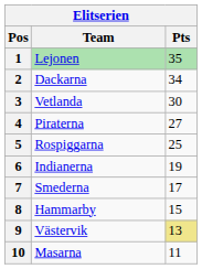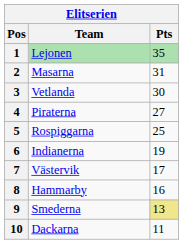 <table class="wikitable">
 <tr>
 <th colspan="3"><a href='#'>Elitserien</a></th>
 </tr>
 <tr>
 <th width=20>Pos</th>
 <th width=150>Team</th>
 <th width=30>Pts</th>
 </tr>
 <tr style="background:#ACE1AF;">
 <th>1</th>
 <td><a href='#'>Lejonen</a></td>
 <td>35</td>
 </tr>
 <tr>
 <th>2</th>
-<td><a href='#'>Dackarna</a></td>
-<td>34</td>
+<td><a href='#'>Masarna</a></td>
+<td>31</td>
 </tr>
 <tr>
 <th>3</th>
 <td><a href='#'>Vetlanda</a></td>
 <td>30</td>
 </tr>
 <tr>
 <th>4</th>
 <td><a href='#'>Piraterna</a></td>
 <td>27</td>
 </tr>
 <tr>
 <th>5</th>
 <td><a href='#'>Rospiggarna</a></td>
 <td>25</td>
 </tr>
 <tr>
 <th>6</th>
 <td><a href='#'>Indianerna</a></td>
 <td>19</td>
 </tr>
 <tr>
 <th>7</th>
-<td><a href='#'>Smederna</a></td>
+<td><a href='#'>Västervik</a></td>
 <td>17</td>
 </tr>
 <tr>
 <th>8</th>
 <td><a href='#'>Hammarby</a></td>
-<td>15</td>
+<td>16</td>
 </tr>
 <tr>
 <th>9</th>
-<td><a href='#'>Västervik</a></td>
+<td><a href='#'>Smederna</a></td>
 <td style="background: khaki;">13</td>
 </tr>
 <tr>
 <th>10</th>
-<td><a href='#'>Masarna</a></td>
+<td><a href='#'>Dackarna</a></td>
 <td>11</td>
 </tr>
 </table>
